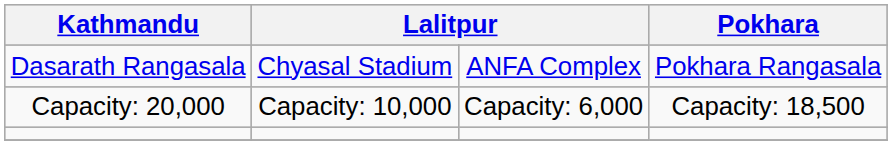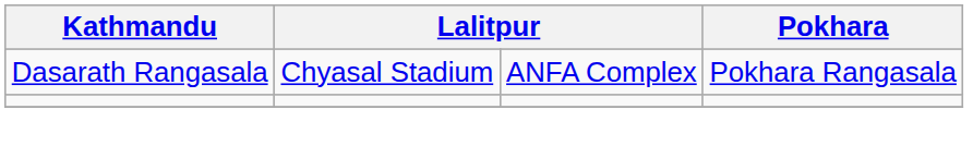 <table class="wikitable" style="text-align:center">
 <tr>
 <th><a href='#'>Kathmandu</a></th>
 <th colspan="2"><a href='#'>Lalitpur</a></th>
 <th><a href='#'>Pokhara</a></th>
 </tr>
 <tr>
 <td><a href='#'>Dasarath Rangasala</a></td>
 <td><a href='#'>Chyasal Stadium</a></td>
 <td><a href='#'>ANFA Complex</a></td>
 <td><a href='#'>Pokhara Rangasala</a></td>
 </tr>
 <tr>
-<td>Capacity: 20,000</td>
-<td>Capacity: 10,000</td>
-<td>Capacity: 6,000</td>
-<td>Capacity: 18,500</td>
-</tr>
-<tr>
 <td></td>
 <td></td>
 <td></td>
 <td></td>
 </tr>
 <tr>
 </tr>
 </table>
